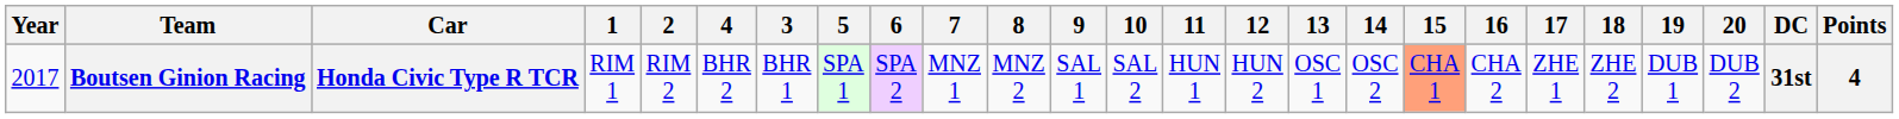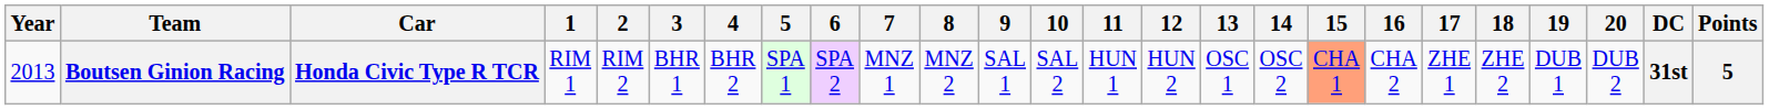 <table class="wikitable" style="text-align:center; font-size:85%">
 <tr>
 <th>Year</th>
 <th>Team</th>
 <th>Car</th>
 <th>1</th>
 <th>2</th>
+<th>3</th>
 <th>4</th>
-<th>3</th>
 <th>5</th>
 <th>6</th>
 <th>7</th>
 <th>8</th>
 <th>9</th>
 <th>10</th>
 <th>11</th>
 <th>12</th>
 <th>13</th>
 <th>14</th>
 <th>15</th>
 <th>16</th>
 <th>17</th>
 <th>18</th>
 <th>19</th>
 <th>20</th>
 <th>DC</th>
 <th>Points</th>
 </tr>
 <tr>
-<td><a href='#'>2017</a></td>
+<td><a href='#'>2013</a></td>
 <th nowrap><a href='#'>Boutsen Ginion Racing</a></th>
 <th nowrap><a href='#'>Honda Civic Type R TCR</a></th>
 <td><a href='#'>RIM<br>1</a></td>
 <td><a href='#'>RIM<br>2</a></td>
+<td><a href='#'>BHR<br>1</a></td>
 <td><a href='#'>BHR<br>2</a></td>
-<td><a href='#'>BHR<br>1</a></td>
 <td style="background:#DFFFDF;"><a href='#'>SPA<br>1</a><br></td>
 <td style="background:#EFCFFF;"><a href='#'>SPA<br>2</a><br></td>
 <td><a href='#'>MNZ<br>1</a></td>
 <td><a href='#'>MNZ<br>2</a></td>
 <td><a href='#'>SAL<br>1</a></td>
 <td><a href='#'>SAL<br>2</a></td>
 <td><a href='#'>HUN<br>1</a></td>
 <td><a href='#'>HUN<br>2</a></td>
 <td><a href='#'>OSC<br>1</a></td>
 <td><a href='#'>OSC<br>2</a></td>
 <td style="background: lightsalmon;"><a href='#'>CHA<br>1</a></td>
 <td><a href='#'>CHA<br>2</a></td>
 <td><a href='#'>ZHE<br>1</a></td>
 <td><a href='#'>ZHE<br>2</a></td>
 <td><a href='#'>DUB<br>1</a></td>
 <td><a href='#'>DUB<br>2</a></td>
 <th>31st</th>
-<th>4</th>
+<th>5</th>
 </tr>
 </table>
